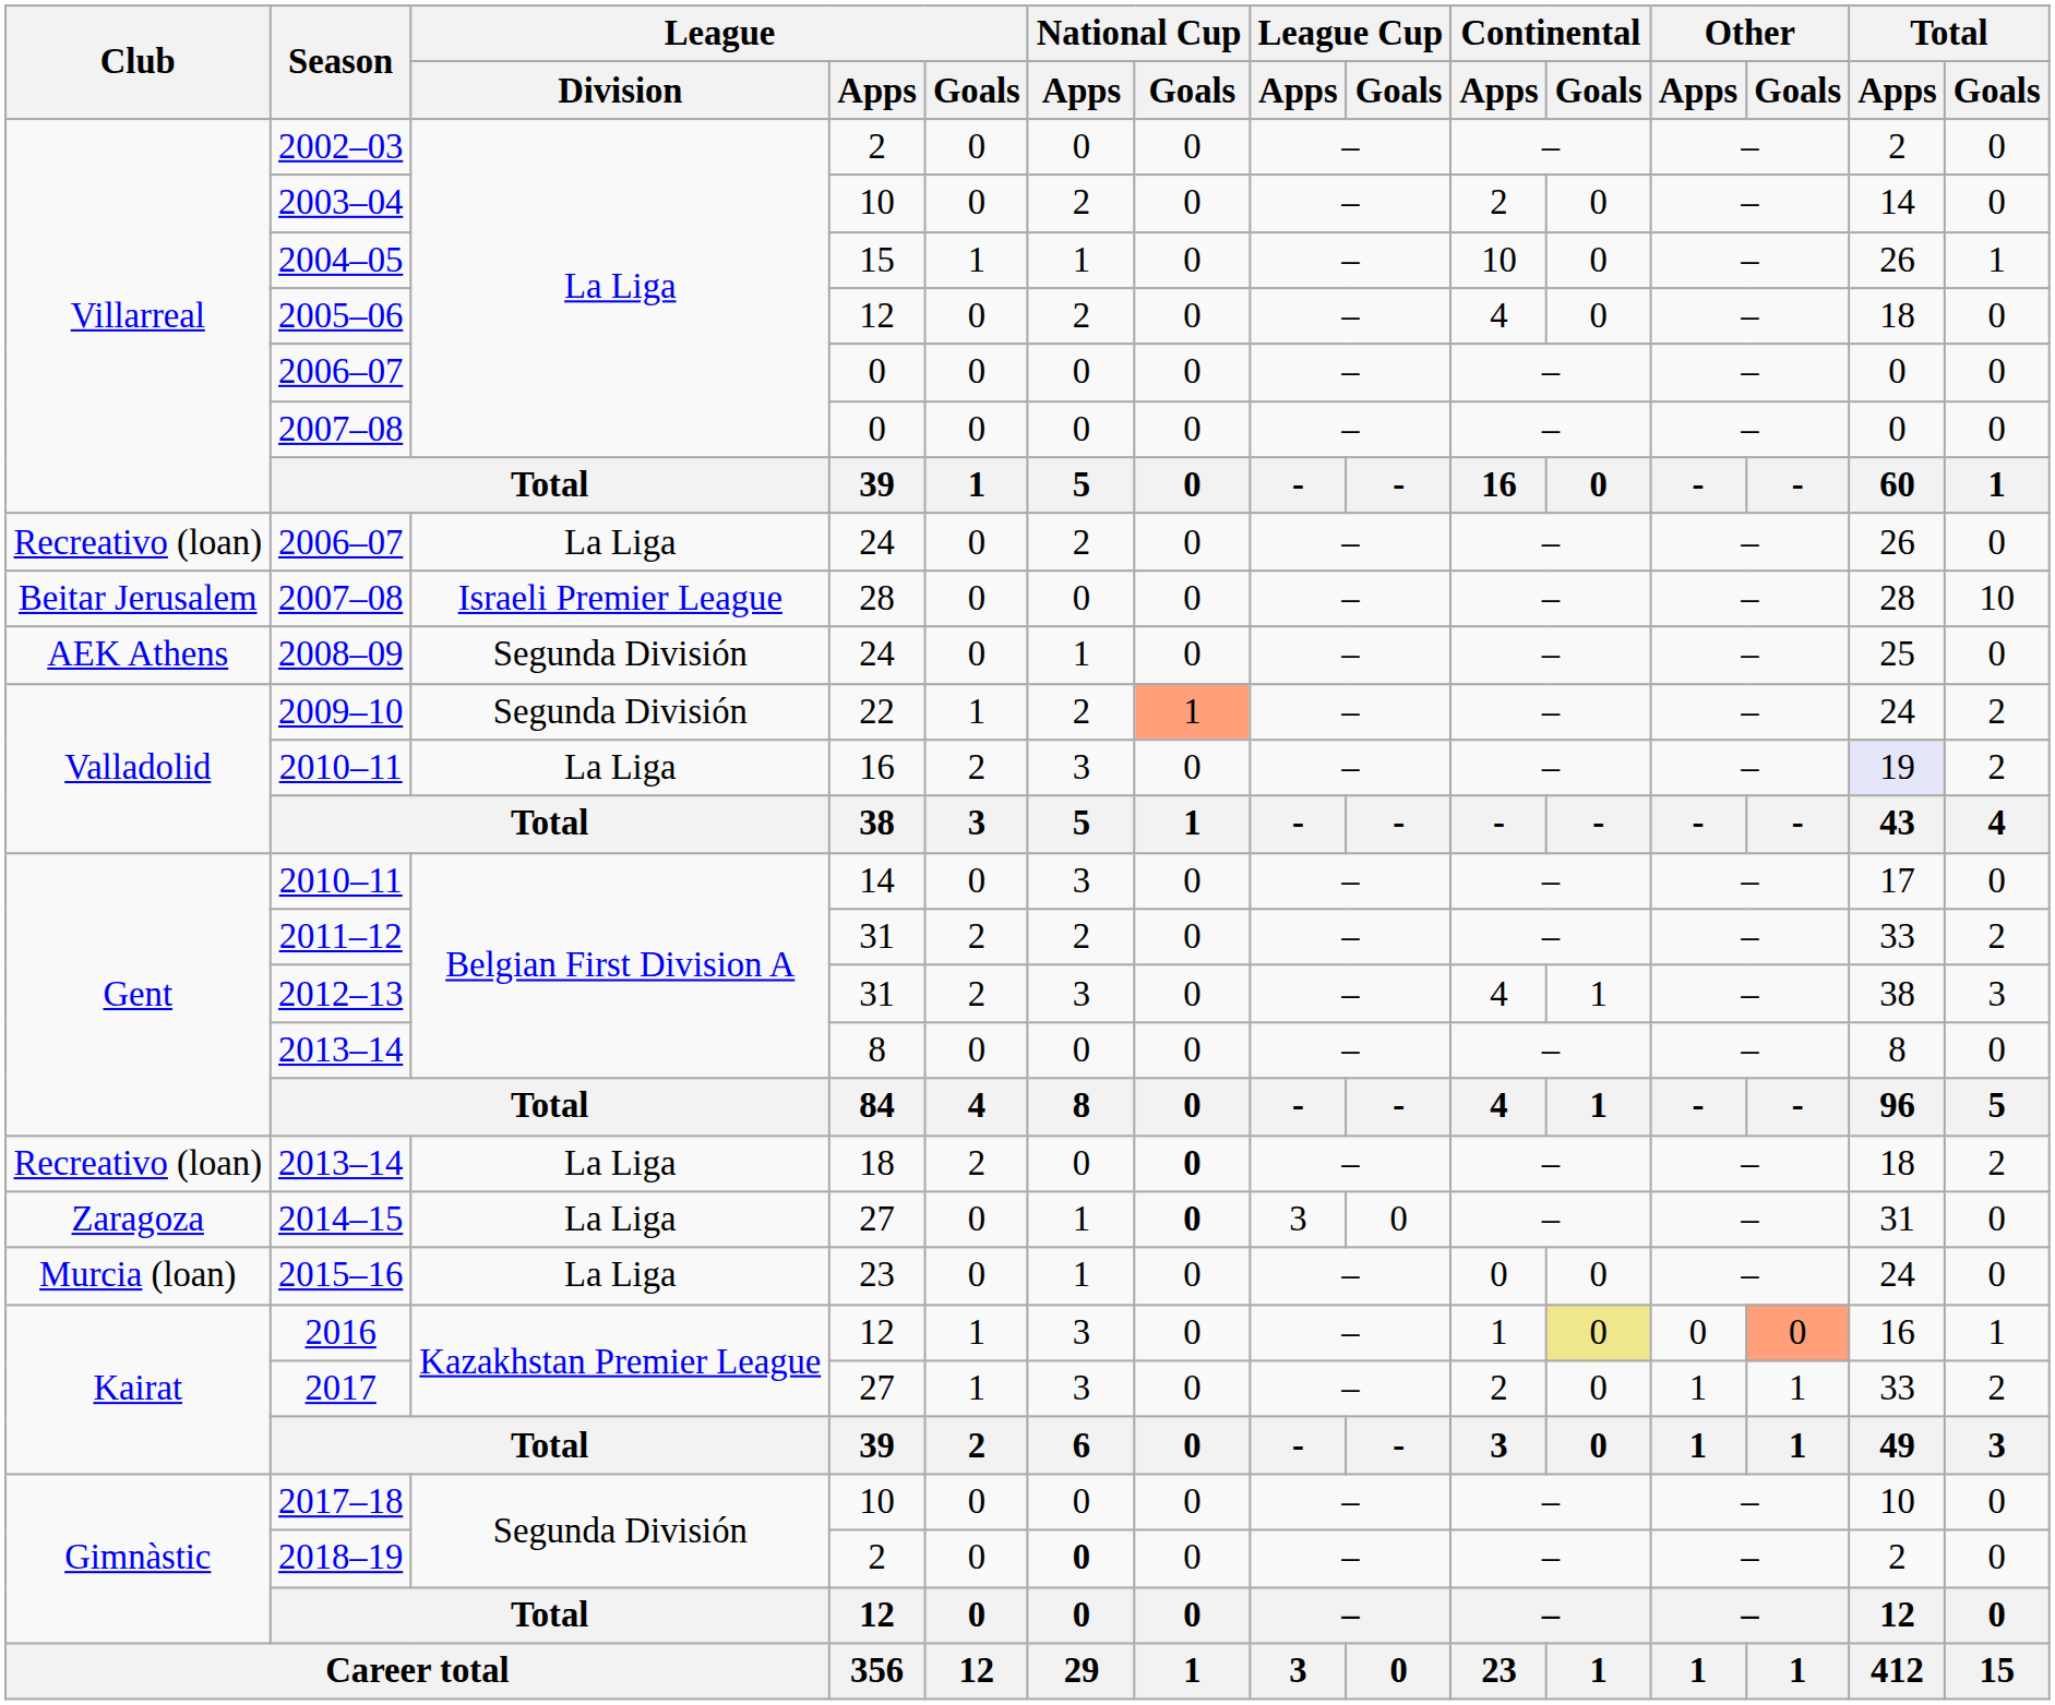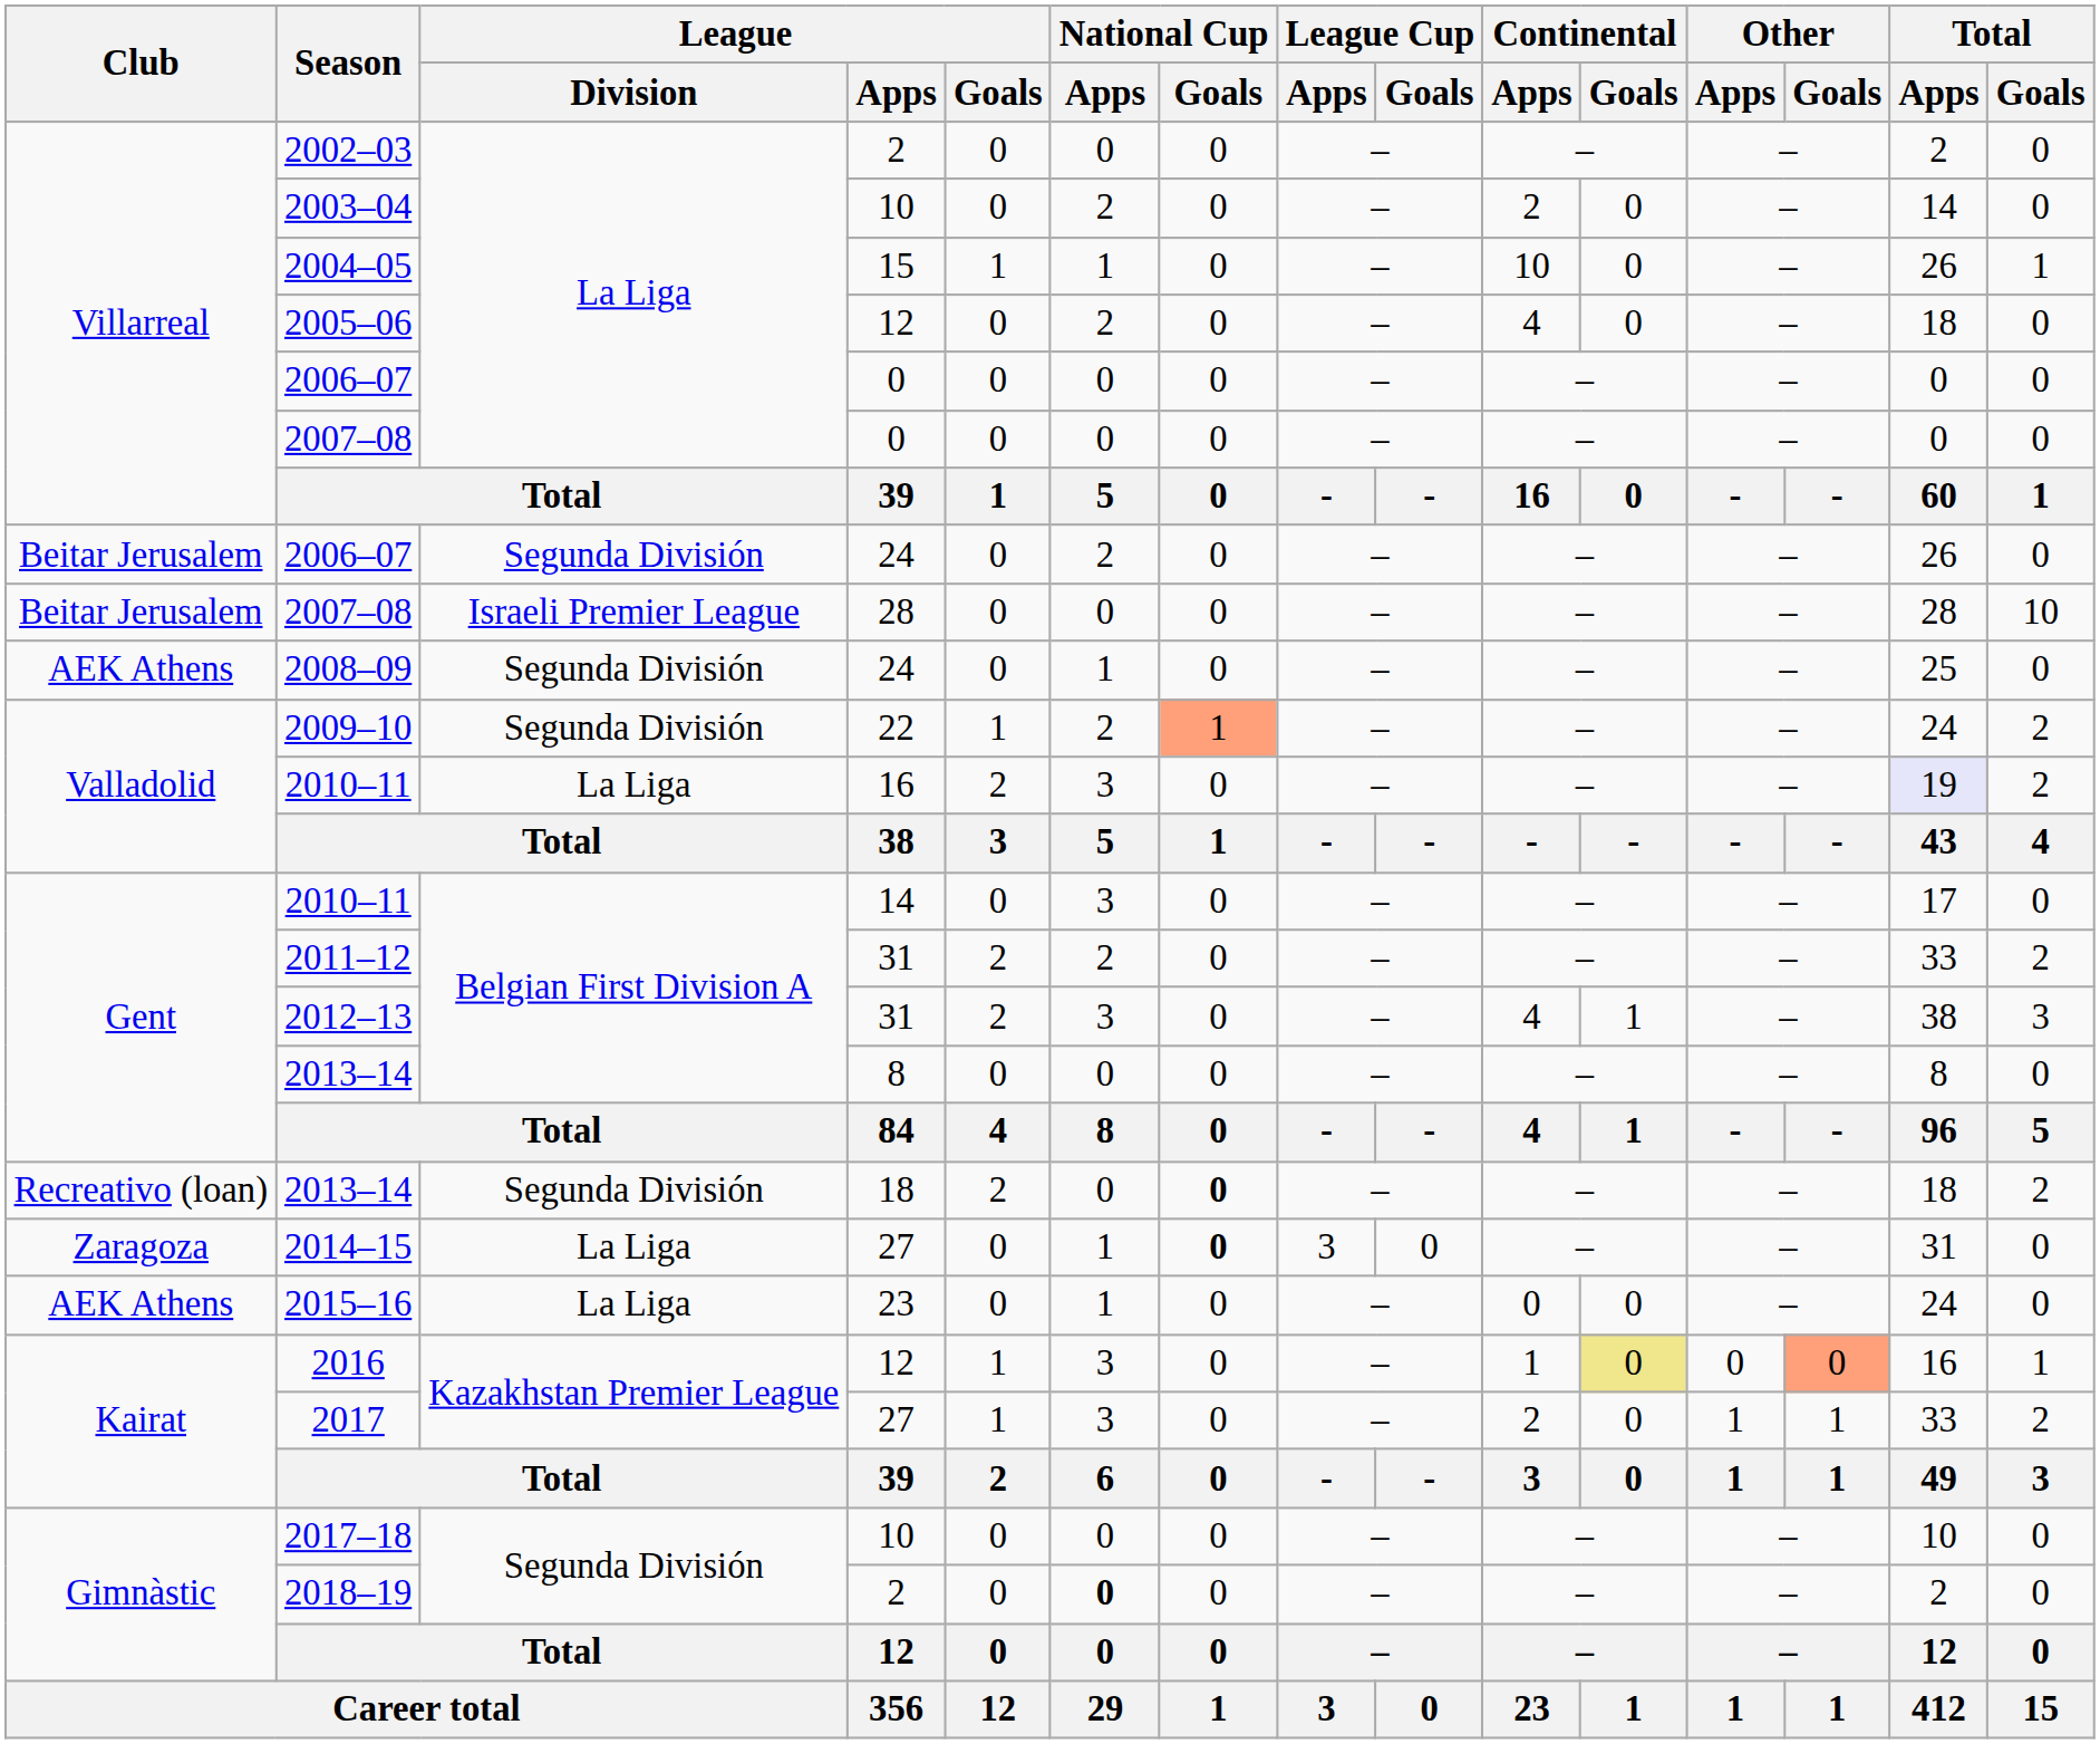 <table class="wikitable" style="text-align: center;">
 <tr>
 <th rowspan="2">Club</th>
 <th rowspan="2">Season</th>
 <th colspan="3">League</th>
 <th colspan="2">National Cup</th>
 <th colspan="2">League Cup</th>
 <th colspan="2">Continental</th>
 <th colspan="2">Other</th>
 <th colspan="2">Total</th>
 </tr>
 <tr>
 <th>Division</th>
 <th>Apps</th>
 <th>Goals</th>
 <th>Apps</th>
 <th>Goals</th>
 <th>Apps</th>
 <th>Goals</th>
 <th>Apps</th>
 <th>Goals</th>
 <th>Apps</th>
 <th>Goals</th>
 <th>Apps</th>
 <th>Goals</th>
 </tr>
 <tr>
 <td rowspan="7" valign="center"><a href='#'>Villarreal</a></td>
 <td><a href='#'>2002–03</a></td>
 <td rowspan="6" valign="center"><a href='#'>La Liga</a></td>
 <td>2</td>
 <td>0</td>
 <td>0</td>
 <td>0</td>
 <td colspan="2">–</td>
 <td colspan="2">–</td>
 <td colspan="2">–</td>
 <td>2</td>
 <td>0</td>
 </tr>
 <tr>
 <td><a href='#'>2003–04</a></td>
 <td>10</td>
 <td>0</td>
 <td>2</td>
 <td>0</td>
 <td colspan="2">–</td>
 <td>2</td>
 <td>0</td>
 <td colspan="2">–</td>
 <td>14</td>
 <td>0</td>
 </tr>
 <tr>
 <td><a href='#'>2004–05</a></td>
 <td>15</td>
 <td>1</td>
 <td>1</td>
 <td>0</td>
 <td colspan="2">–</td>
 <td>10</td>
 <td>0</td>
 <td colspan="2">–</td>
 <td>26</td>
 <td>1</td>
 </tr>
 <tr>
 <td><a href='#'>2005–06</a></td>
 <td>12</td>
 <td>0</td>
 <td>2</td>
 <td>0</td>
 <td colspan="2">–</td>
 <td>4</td>
 <td>0</td>
 <td colspan="2">–</td>
 <td>18</td>
 <td>0</td>
 </tr>
 <tr>
 <td><a href='#'>2006–07</a></td>
 <td>0</td>
 <td>0</td>
 <td>0</td>
 <td>0</td>
 <td colspan="2">–</td>
 <td colspan="2">–</td>
 <td colspan="2">–</td>
 <td>0</td>
 <td>0</td>
 </tr>
 <tr>
 <td><a href='#'>2007–08</a></td>
 <td>0</td>
 <td>0</td>
 <td>0</td>
 <td>0</td>
 <td colspan="2">–</td>
 <td colspan="2">–</td>
 <td colspan="2">–</td>
 <td>0</td>
 <td>0</td>
 </tr>
 <tr>
 <th colspan="2">Total</th>
 <th>39</th>
 <th>1</th>
 <th>5</th>
 <th>0</th>
 <th>-</th>
 <th>-</th>
 <th>16</th>
 <th>0</th>
 <th>-</th>
 <th>-</th>
 <th>60</th>
 <th>1</th>
 </tr>
 <tr>
-<td valign="center"><a href='#'>Recreativo</a> (loan)</td>
+<td valign="center"><a href='#'>Beitar Jerusalem</a></td>
 <td><a href='#'>2006–07</a></td>
-<td>La Liga</td>
+<td><a href='#'>Segunda División</a></td>
 <td>24</td>
 <td>0</td>
 <td>2</td>
 <td>0</td>
 <td colspan="2">–</td>
 <td colspan="2">–</td>
 <td colspan="2">–</td>
 <td>26</td>
 <td>0</td>
 </tr>
 <tr>
 <td valign="center"><a href='#'>Beitar Jerusalem</a></td>
 <td><a href='#'>2007–08</a></td>
 <td><a href='#'>Israeli Premier League</a></td>
 <td>28</td>
 <td>0</td>
 <td>0</td>
 <td>0</td>
 <td colspan="2">–</td>
 <td colspan="2">–</td>
 <td colspan="2">–</td>
 <td>28</td>
 <td>10</td>
 </tr>
 <tr>
 <td valign="center"><a href='#'>AEK Athens</a></td>
 <td><a href='#'>2008–09</a></td>
 <td>Segunda División</td>
 <td>24</td>
 <td>0</td>
 <td>1</td>
 <td>0</td>
 <td colspan="2">–</td>
 <td colspan="2">–</td>
 <td colspan="2">–</td>
 <td>25</td>
 <td>0</td>
 </tr>
 <tr>
 <td rowspan="3" valign="center"><a href='#'>Valladolid</a></td>
 <td><a href='#'>2009–10</a></td>
 <td>Segunda División</td>
 <td>22</td>
 <td>1</td>
 <td>2</td>
 <td style="background: lightsalmon;">1</td>
 <td colspan="2">–</td>
 <td colspan="2">–</td>
 <td colspan="2">–</td>
 <td>24</td>
 <td>2</td>
 </tr>
 <tr>
 <td><a href='#'>2010–11</a></td>
 <td>La Liga</td>
 <td>16</td>
 <td>2</td>
 <td>3</td>
 <td>0</td>
 <td colspan="2">–</td>
 <td colspan="2">–</td>
 <td colspan="2">–</td>
 <td style="background: lavender;">19</td>
 <td>2</td>
 </tr>
 <tr>
 <th colspan="2">Total</th>
 <th>38</th>
 <th>3</th>
 <th>5</th>
 <th>1</th>
 <th>-</th>
 <th>-</th>
 <th>-</th>
 <th>-</th>
 <th>-</th>
 <th>-</th>
 <th>43</th>
 <th>4</th>
 </tr>
 <tr>
 <td rowspan="5" valign="center"><a href='#'>Gent</a></td>
 <td><a href='#'>2010–11</a></td>
 <td rowspan="4" valign="center"><a href='#'>Belgian First Division A</a></td>
 <td>14</td>
 <td>0</td>
 <td>3</td>
 <td>0</td>
 <td colspan="2">–</td>
 <td colspan="2">–</td>
 <td colspan="2">–</td>
 <td>17</td>
 <td>0</td>
 </tr>
 <tr>
 <td><a href='#'>2011–12</a></td>
 <td>31</td>
 <td>2</td>
 <td>2</td>
 <td>0</td>
 <td colspan="2">–</td>
 <td colspan="2">–</td>
 <td colspan="2">–</td>
 <td>33</td>
 <td>2</td>
 </tr>
 <tr>
 <td><a href='#'>2012–13</a></td>
 <td>31</td>
 <td>2</td>
 <td>3</td>
 <td>0</td>
 <td colspan="2">–</td>
 <td>4</td>
 <td>1</td>
 <td colspan="2">–</td>
 <td>38</td>
 <td>3</td>
 </tr>
 <tr>
 <td><a href='#'>2013–14</a></td>
 <td>8</td>
 <td>0</td>
 <td>0</td>
 <td>0</td>
 <td colspan="2">–</td>
 <td colspan="2">–</td>
 <td colspan="2">–</td>
 <td>8</td>
 <td>0</td>
 </tr>
 <tr>
 <th colspan="2">Total</th>
 <th>84</th>
 <th>4</th>
 <th>8</th>
 <th>0</th>
 <th>-</th>
 <th>-</th>
 <th>4</th>
 <th>1</th>
 <th>-</th>
 <th>-</th>
 <th>96</th>
 <th>5</th>
 </tr>
 <tr>
 <td valign="center"><a href='#'>Recreativo</a> (loan)</td>
 <td><a href='#'>2013–14</a></td>
-<td>La Liga</td>
+<td>Segunda División</td>
 <td>18</td>
 <td>2</td>
 <td>0</td>
 <td><strong>0</strong></td>
 <td colspan="2">–</td>
 <td colspan="2">–</td>
 <td colspan="2">–</td>
 <td>18</td>
 <td>2</td>
 </tr>
 <tr>
 <td valign="center"><a href='#'>Zaragoza</a></td>
 <td><a href='#'>2014–15</a></td>
 <td>La Liga</td>
 <td>27</td>
 <td>0</td>
 <td>1</td>
 <td><strong>0</strong></td>
 <td>3</td>
 <td>0</td>
 <td colspan="2">–</td>
 <td colspan="2">–</td>
 <td>31</td>
 <td>0</td>
 </tr>
 <tr>
-<td valign="center"><a href='#'>Murcia</a> (loan)</td>
+<td valign="center"><a href='#'>AEK Athens</a></td>
 <td><a href='#'>2015–16</a></td>
 <td>La Liga</td>
 <td>23</td>
 <td>0</td>
 <td>1</td>
 <td>0</td>
 <td colspan="2">–</td>
 <td>0</td>
 <td>0</td>
 <td colspan="2">–</td>
 <td>24</td>
 <td>0</td>
 </tr>
 <tr>
 <td rowspan="3" valign="center"><a href='#'>Kairat</a></td>
 <td><a href='#'>2016</a></td>
 <td rowspan="2" valign="center"><a href='#'>Kazakhstan Premier League</a></td>
 <td>12</td>
 <td>1</td>
 <td>3</td>
 <td>0</td>
 <td colspan="2">–</td>
 <td>1</td>
 <td style="background: khaki;">0</td>
 <td>0</td>
 <td style="background: lightsalmon;">0</td>
 <td>16</td>
 <td>1</td>
 </tr>
 <tr>
 <td><a href='#'>2017</a></td>
 <td>27</td>
 <td>1</td>
 <td>3</td>
 <td>0</td>
 <td colspan="2">–</td>
 <td>2</td>
 <td>0</td>
 <td>1</td>
 <td>1</td>
 <td>33</td>
 <td>2</td>
 </tr>
 <tr>
 <th colspan="2">Total</th>
 <th>39</th>
 <th>2</th>
 <th>6</th>
 <th>0</th>
 <th>-</th>
 <th>-</th>
 <th>3</th>
 <th>0</th>
 <th>1</th>
 <th>1</th>
 <th>49</th>
 <th>3</th>
 </tr>
 <tr>
 <td rowspan="3" valign="center"><a href='#'>Gimnàstic</a></td>
 <td><a href='#'>2017–18</a></td>
 <td rowspan="2">Segunda División</td>
 <td>10</td>
 <td>0</td>
 <td>0</td>
 <td>0</td>
 <td colspan="2">–</td>
 <td colspan="2">–</td>
 <td colspan="2">–</td>
 <td>10</td>
 <td>0</td>
 </tr>
 <tr>
 <td><a href='#'>2018–19</a></td>
 <td>2</td>
 <td>0</td>
 <td><strong>0</strong></td>
 <td>0</td>
 <td colspan="2">–</td>
 <td colspan="2">–</td>
 <td colspan="2">–</td>
 <td>2</td>
 <td>0</td>
 </tr>
 <tr>
 <th colspan="2">Total</th>
 <th>12</th>
 <th>0</th>
 <th>0</th>
 <th>0</th>
 <th colspan="2">–</th>
 <th colspan="2">–</th>
 <th colspan="2">–</th>
 <th>12</th>
 <th>0</th>
 </tr>
 <tr>
 <th colspan="3">Career total</th>
 <th>356</th>
 <th>12</th>
 <th>29</th>
 <th>1</th>
 <th>3</th>
 <th>0</th>
 <th>23</th>
 <th>1</th>
 <th>1</th>
 <th>1</th>
 <th>412</th>
 <th>15</th>
 </tr>
 </table>
